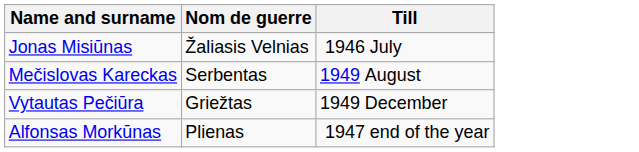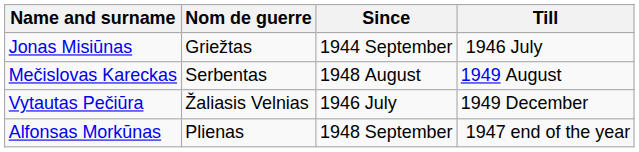 <table class="wikitable sortable">
 <tr>
 <th>Name and surname</th>
 <th>Nom de guerre</th>
+<th>Since</th>
 <th>Till</th>
 </tr>
 <tr>
 <td><a href='#'>Jonas Misiūnas</a></td>
-<td>Žaliasis Velnias</td>
+<td>Griežtas</td>
+<td>1944 September</td>
 <td> 1946 July</td>
 </tr>
 <tr>
 <td><a href='#'>Mečislovas Kareckas</a></td>
 <td>Serbentas</td>
+<td>1948 August</td>
 <td><a href='#'>1949</a> August</td>
 </tr>
 <tr>
 <td><a href='#'>Vytautas Pečiūra</a></td>
-<td>Griežtas</td>
+<td>Žaliasis Velnias</td>
+<td>1946 July</td>
 <td>1949 December</td>
 </tr>
 <tr>
 <td><a href='#'>Alfonsas Morkūnas</a></td>
 <td>Plienas</td>
+<td>1948 September</td>
 <td> 1947 end of the year</td>
 </tr>
 </table>
